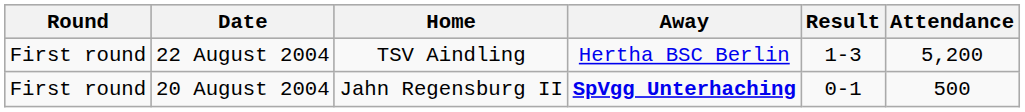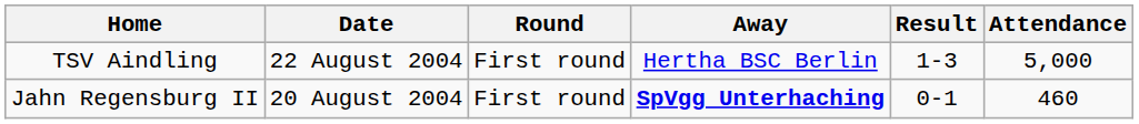 <table class="wikitable">
 <tr>
+<th>Home</th>
+<th>Date</th>
 <th>Round</th>
-<th>Date</th>
-<th>Home</th>
 <th>Away</th>
 <th>Result</th>
 <th>Attendance</th>
 </tr>
 <tr align="center">
+<td>TSV Aindling</td>
+<td>22 August 2004</td>
 <td>First round</td>
-<td>22 August 2004</td>
-<td>TSV Aindling</td>
 <td><a href='#'>Hertha BSC Berlin</a></td>
 <td>1-3</td>
-<td>5,200</td>
+<td>5,000</td>
 </tr>
 <tr align="center">
+<td>Jahn Regensburg II</td>
+<td>20 August 2004</td>
 <td>First round</td>
-<td>20 August 2004</td>
-<td>Jahn Regensburg II</td>
 <td><strong><a href='#'>SpVgg Unterhaching</a></strong></td>
 <td>0-1</td>
-<td>500</td>
+<td>460</td>
 </tr>
 </table>
